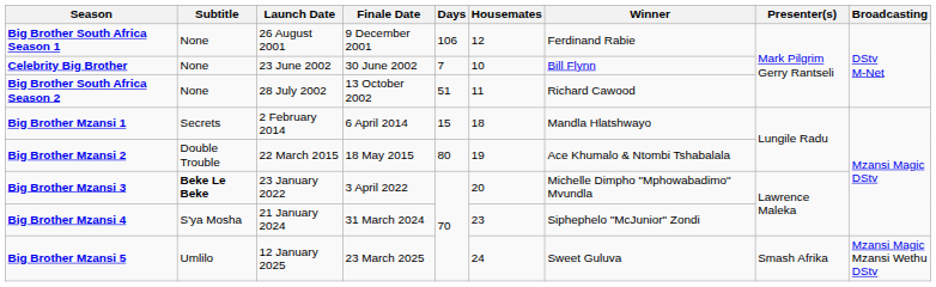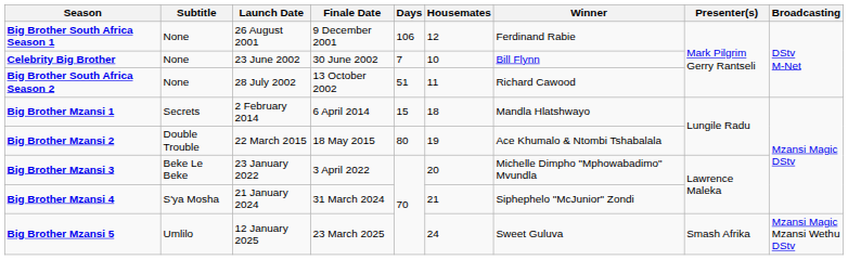 <table class="wikitable" style="text-align:left;">
 <tr>
 <th>Season</th>
 <th>Subtitle</th>
 <th>Launch Date</th>
 <th>Finale Date</th>
 <th>Days</th>
 <th>Housemates</th>
 <th>Winner</th>
 <th>Presenter(s)</th>
 <th>Broadcasting</th>
 </tr>
 <tr>
 <td><strong><a href='#'> Big Brother South Africa Season 1</a></strong></td>
 <td>None</td>
 <td>26 August 2001</td>
 <td>9 December 2001</td>
 <td>106</td>
 <td>12</td>
 <td>Ferdinand Rabie</td>
 <td rowspan=3><a href='#'>Mark Pilgrim</a><br>Gerry Rantseli</td>
 <td rowspan=3><a href='#'>DStv</a><br><a href='#'>M-Net</a></td>
 </tr>
 <tr>
 <td><strong><a href='#'> Celebrity Big Brother</a></strong></td>
 <td>None</td>
 <td>23 June 2002</td>
 <td>30 June 2002</td>
 <td>7</td>
 <td>10</td>
 <td><a href='#'>Bill Flynn</a></td>
 </tr>
 <tr>
 <td><strong><a href='#'> Big Brother South Africa Season 2</a></strong></td>
 <td>None</td>
 <td>28 July 2002</td>
 <td>13 October 2002</td>
 <td>51</td>
 <td>11</td>
 <td>Richard Cawood</td>
 </tr>
 <tr>
 <td><strong><a href='#'> Big Brother Mzansi 1</a></strong></td>
 <td>Secrets</td>
 <td>2 February 2014</td>
 <td>6 April 2014</td>
 <td>15</td>
 <td>18</td>
 <td>Mandla Hlatshwayo</td>
 <td rowspan=2>Lungile Radu</td>
 <td rowspan=4><a href='#'>Mzansi Magic</a><br><a href='#'>DStv</a></td>
 </tr>
 <tr>
 <td><strong><a href='#'> Big Brother Mzansi 2</a></strong></td>
 <td>Double Trouble</td>
 <td>22 March 2015</td>
 <td>18 May 2015</td>
 <td>80</td>
 <td>19</td>
 <td>Ace Khumalo & Ntombi Tshabalala</td>
 </tr>
 <tr>
 <td><strong><a href='#'> Big Brother Mzansi 3</a></strong></td>
-<td><strong>Beke Le Beke</strong></td>
+<td>Beke Le Beke</td>
 <td>23 January 2022</td>
 <td>3 April 2022</td>
 <td rowspan=3>70</td>
 <td>20</td>
 <td>Michelle Dimpho "Mphowabadimo" Mvundla</td>
 <td rowspan="2">Lawrence Maleka</td>
 </tr>
 <tr>
 <td><strong><a href='#'>Big Brother Mzansi 4</a></strong></td>
 <td>S'ya Mosha</td>
 <td>21 January 2024</td>
 <td>31 March 2024</td>
-<td>23</td>
+<td>21</td>
 <td>Siphephelo "McJunior" Zondi</td>
 </tr>
 <tr>
 <td><strong><a href='#'>Big Brother Mzansi 5</a></strong></td>
 <td>Umlilo</td>
 <td>12 January 2025</td>
 <td>23 March 2025</td>
 <td>24</td>
 <td>Sweet Guluva</td>
 <td>Smash Afrika</td>
 <td><a href='#'>Mzansi Magic</a><br>Mzansi Wethu<br><a href='#'>DStv</a></td>
 </tr>
 </table>
